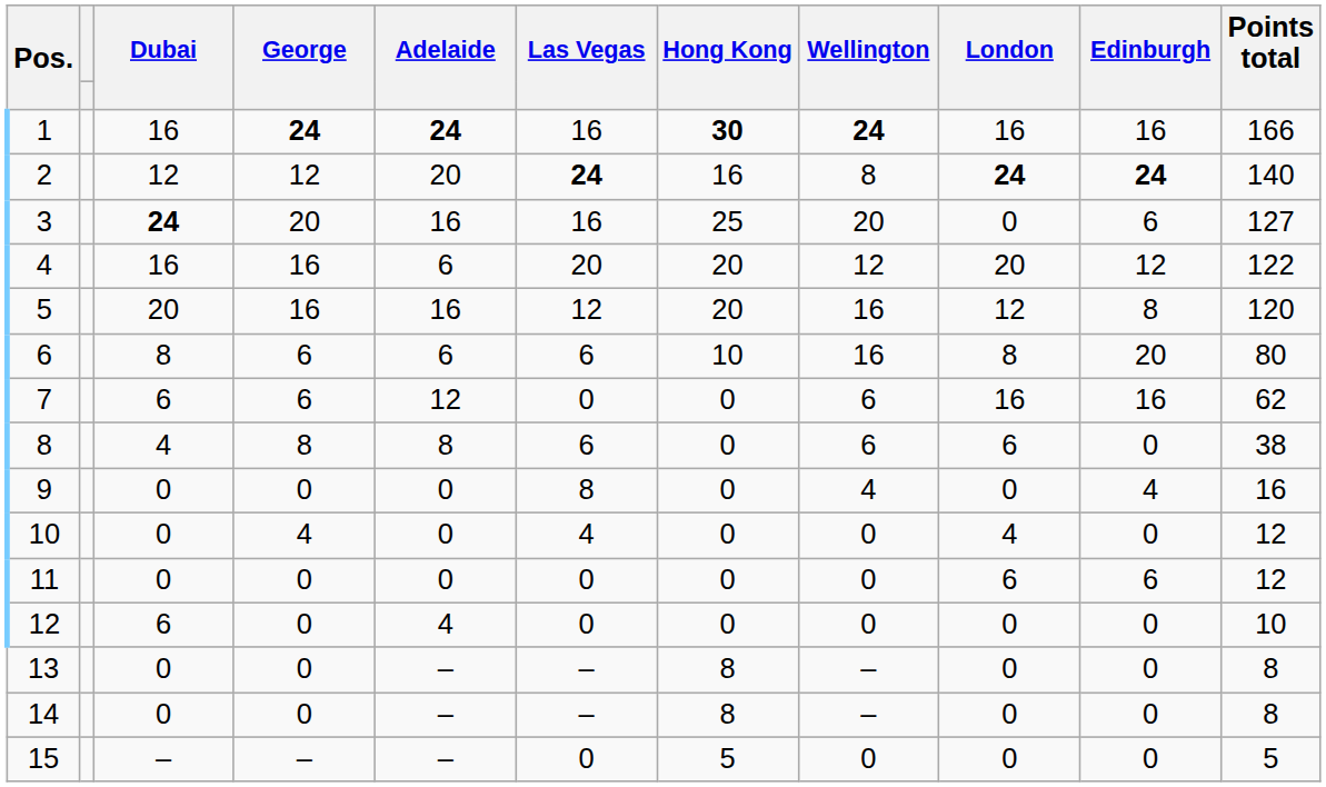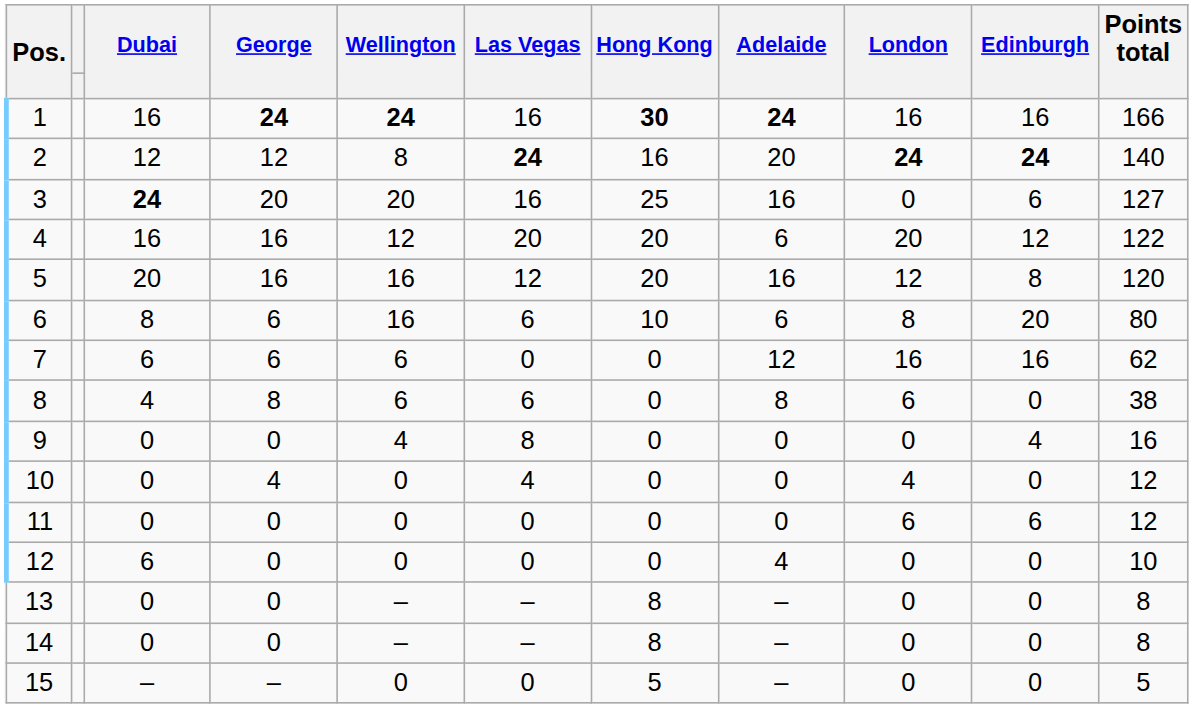 <table class="wikitable sortable" style="text-align:center;">
 <tr>
 <th style="border-bottom:1px solid transparent;"><br>Pos.</th>
 <th></th>
 <th style="vertical-align:top;width:5.5em;border-bottom:1px solid transparent;padding:2px;font-size:85%;"><br><a href='#'>Dubai</a></th>
 <th style="vertical-align:top;width:5.5em;border-bottom:1px solid transparent;padding:2px;font-size:85%;"><br><a href='#'>George</a></th>
-<th style="vertical-align:top;width:5.5em;border-bottom:1px solid transparent;padding:2px;font-size:85%;"><br><a href='#'>Adelaide</a></th>
+<th style="vertical-align:top;width:5.5em;border-bottom:1px solid transparent;padding:2px;font-size:85%;"><br><a href='#'>Wellington</a></th>
 <th style="vertical-align:top;width:5.5em;border-bottom:1px solid transparent;padding:2px;font-size:85%;"><br><a href='#'>Las Vegas</a></th>
 <th style="vertical-align:top;width:5.5em;border-bottom:1px solid transparent;padding:2px;font-size:85%;"><br><a href='#'>Hong Kong</a></th>
-<th style="vertical-align:top;width:5.5em;border-bottom:1px solid transparent;padding:2px;font-size:85%;"><br><a href='#'>Wellington</a></th>
+<th style="vertical-align:top;width:5.5em;border-bottom:1px solid transparent;padding:2px;font-size:85%;"><br><a href='#'>Adelaide</a></th>
 <th style="vertical-align:top;width:5.5em;border-bottom:1px solid transparent;padding:2px;font-size:85%;"><br><a href='#'>London</a></th>
 <th style="vertical-align:top;width:5.5em;border-bottom:1px solid transparent;padding:2px;font-size:85%;"><br><a href='#'>Edinburgh</a></th>
 <th style="border-bottom:1px solid transparent;">Points<br>total</th>
 </tr>
 <tr style="line-height:8px;">
 <th style="border-top:1px solid transparent;"> </th>
 <th style="border-top:1px solid transparent;"></th>
 <th data-sort-type="number" style="border-top:1px solid transparent;"></th>
 <th data-sort-type="number" style="border-top:1px solid transparent;"></th>
 <th data-sort-type="number" style="border-top:1px solid transparent;"></th>
 <th data-sort-type="number" style="border-top:1px solid transparent;"></th>
 <th data-sort-type="number" style="border-top:1px solid transparent;"></th>
 <th data-sort-type="number" style="border-top:1px solid transparent;"></th>
 <th data-sort-type="number" style="border-top:1px solid transparent;"></th>
 <th data-sort-type="number" style="border-top:1px solid transparent;"></th>
 <th data-sort-type="number" style="border-top:1px solid transparent;"> </th>
 </tr>
 <tr>
 <td style="border-left:3px solid #7cf;">1</td>
 <td align=left></td>
 <td>16</td>
 <td><strong>24</strong></td>
 <td><strong>24</strong></td>
 <td>16</td>
 <td><strong>30</strong></td>
 <td><strong>24</strong></td>
 <td>16</td>
 <td>16</td>
 <td>166</td>
 </tr>
 <tr>
 <td style="border-left:3px solid #7cf;">2</td>
 <td align=left></td>
 <td>12</td>
 <td>12</td>
-<td>20</td>
+<td>8</td>
 <td><strong>24</strong></td>
 <td>16</td>
-<td>8</td>
+<td>20</td>
 <td><strong>24</strong></td>
 <td><strong>24</strong></td>
 <td>140</td>
 </tr>
 <tr>
 <td style="border-left:3px solid #7cf;">3</td>
 <td align=left></td>
 <td><strong>24</strong></td>
 <td>20</td>
-<td>16</td>
+<td>20</td>
 <td>16</td>
 <td>25</td>
-<td>20</td>
+<td>16</td>
 <td>0</td>
 <td>6</td>
 <td>127</td>
 </tr>
 <tr>
 <td style="border-left:3px solid #7cf;">4</td>
 <td align=left></td>
 <td>16</td>
 <td>16</td>
-<td>6</td>
+<td>12</td>
 <td>20</td>
 <td>20</td>
-<td>12</td>
+<td>6</td>
 <td>20</td>
 <td>12</td>
 <td>122</td>
 </tr>
 <tr>
 <td style="border-left:3px solid #7cf;">5</td>
 <td align=left></td>
 <td>20</td>
 <td>16</td>
 <td>16</td>
 <td>12</td>
 <td>20</td>
 <td>16</td>
 <td>12</td>
 <td>8</td>
 <td>120</td>
 </tr>
 <tr>
 <td style="border-left:3px solid #7cf;">6</td>
 <td align=left></td>
 <td>8</td>
 <td>6</td>
-<td>6</td>
+<td>16</td>
 <td>6</td>
 <td>10</td>
-<td>16</td>
+<td>6</td>
 <td>8</td>
 <td>20</td>
 <td>80</td>
 </tr>
 <tr>
 <td style="border-left:3px solid #7cf;">7</td>
 <td align=left></td>
 <td>6</td>
 <td>6</td>
-<td>12</td>
+<td>6</td>
 <td>0</td>
 <td>0</td>
-<td>6</td>
+<td>12</td>
 <td>16</td>
 <td>16</td>
 <td>62</td>
 </tr>
 <tr>
 <td style="border-left:3px solid #7cf;">8</td>
 <td align=left></td>
 <td>4</td>
 <td>8</td>
-<td>8</td>
+<td>6</td>
 <td>6</td>
 <td>0</td>
-<td>6</td>
+<td>8</td>
 <td>6</td>
 <td>0</td>
 <td>38</td>
 </tr>
 <tr>
 <td style="border-left:3px solid #7cf;">9</td>
 <td align=left></td>
 <td>0</td>
 <td>0</td>
-<td>0</td>
+<td>4</td>
 <td>8</td>
 <td>0</td>
-<td>4</td>
+<td>0</td>
 <td>0</td>
 <td>4</td>
 <td>16</td>
 </tr>
 <tr>
 <td style="border-left:3px solid #7cf;">10</td>
 <td align=left></td>
 <td>0</td>
 <td>4</td>
 <td>0</td>
 <td>4</td>
 <td>0</td>
 <td>0</td>
 <td>4</td>
 <td>0</td>
 <td>12</td>
 </tr>
 <tr>
 <td style="border-left:3px solid #7cf;">11</td>
 <td align=left></td>
 <td>0</td>
 <td>0</td>
 <td>0</td>
 <td>0</td>
 <td>0</td>
 <td>0</td>
 <td>6</td>
 <td>6</td>
 <td>12</td>
 </tr>
 <tr>
 <td style="border-left:3px solid #7cf;">12</td>
 <td align=left></td>
 <td>6</td>
 <td>0</td>
-<td>4</td>
 <td>0</td>
 <td>0</td>
 <td>0</td>
+<td>4</td>
 <td>0</td>
 <td>0</td>
 <td>10</td>
 </tr>
 <tr>
 <td>13</td>
 <td align=left></td>
 <td>0</td>
 <td>0</td>
 <td>–</td>
 <td>–</td>
 <td>8</td>
 <td>–</td>
 <td>0</td>
 <td>0</td>
 <td>8</td>
 </tr>
 <tr>
 <td>14</td>
 <td align=left></td>
 <td>0</td>
 <td>0</td>
 <td>–</td>
 <td>–</td>
 <td>8</td>
 <td>–</td>
 <td>0</td>
 <td>0</td>
 <td>8</td>
 </tr>
 <tr>
 <td>15</td>
 <td align=left></td>
 <td>–</td>
 <td>–</td>
-<td>–</td>
+<td>0</td>
 <td>0</td>
 <td>5</td>
-<td>0</td>
+<td>–</td>
 <td>0</td>
 <td>0</td>
 <td>5</td>
 </tr>
 </table>
